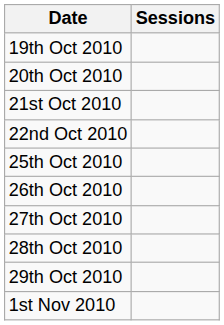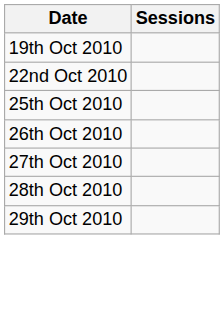 <table class="wikitable">
 <tr>
 <th>Date</th>
 <th>Sessions</th>
 </tr>
 <tr>
 <td>19th Oct 2010</td>
-<td></td>
-</tr>
-<tr>
-<td>20th Oct 2010</td>
-<td></td>
-</tr>
-<tr>
-<td>21st Oct 2010</td>
 <td></td>
 </tr>
 <tr>
 <td>22nd Oct 2010</td>
 <td></td>
 </tr>
 <tr>
 <td>25th Oct 2010</td>
 <td></td>
 </tr>
 <tr>
 <td>26th Oct 2010</td>
 <td></td>
 </tr>
 <tr>
 <td>27th Oct 2010</td>
 <td></td>
 </tr>
 <tr>
 <td>28th Oct 2010</td>
 <td></td>
 </tr>
 <tr>
 <td>29th Oct 2010</td>
 <td></td>
 </tr>
-<tr>
-<td>1st Nov 2010</td>
-<td></td>
-</tr>
 </table>
